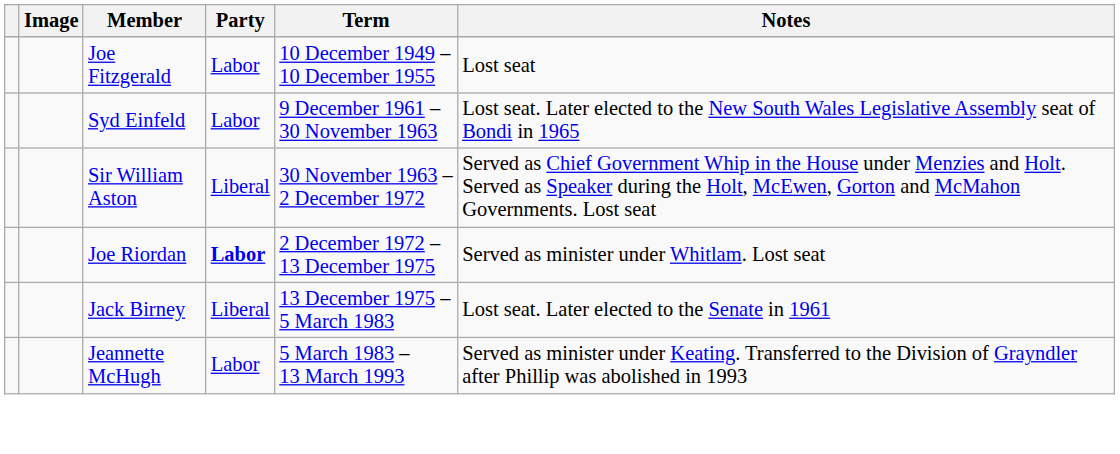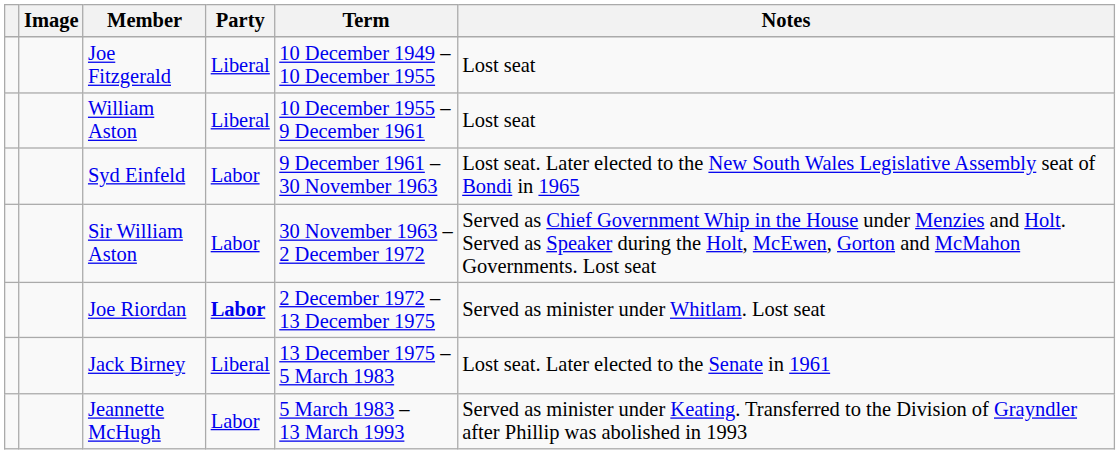 <table class="wikitable sortable style="text-align:center">
 <tr>
 <th></th>
 <th>Image</th>
 <th>Member</th>
 <th>Party</th>
 <th>Term</th>
 <th>Notes</th>
 </tr>
 <tr>
 </tr>
 <tr>
 <td> </td>
 <td></td>
 <td><a href='#'>Joe Fitzgerald</a><br></td>
-<td><a href='#'>Labor</a></td>
+<td><a href='#'>Liberal</a></td>
 <td nowrap><a href='#'>10 December 1949</a> –<br><a href='#'>10 December 1955</a></td>
+<td>Lost seat</td>
+</tr>
+<tr>
+<td> </td>
+<td></td>
+<td><a href='#'>William Aston</a><br></td>
+<td><a href='#'>Liberal</a></td>
+<td nowrap><a href='#'>10 December 1955</a> –<br><a href='#'>9 December 1961</a></td>
 <td>Lost seat</td>
 </tr>
 <tr>
 <td> </td>
 <td></td>
 <td><a href='#'>Syd Einfeld</a><br></td>
 <td><a href='#'>Labor</a></td>
 <td nowrap><a href='#'>9 December 1961</a> –<br><a href='#'>30 November 1963</a></td>
 <td>Lost seat. Later elected to the <a href='#'>New South Wales Legislative Assembly</a> seat of <a href='#'>Bondi</a> in <a href='#'>1965</a></td>
 </tr>
 <tr>
 <td> </td>
 <td></td>
 <td><a href='#'>Sir William Aston</a><br></td>
-<td><a href='#'>Liberal</a></td>
+<td><a href='#'>Labor</a></td>
 <td nowrap><a href='#'>30 November 1963</a> –<br><a href='#'>2 December 1972</a></td>
 <td>Served as <a href='#'>Chief Government Whip in the House</a> under <a href='#'>Menzies</a> and <a href='#'>Holt</a>. Served as <a href='#'>Speaker</a> during the <a href='#'>Holt</a>, <a href='#'>McEwen</a>, <a href='#'>Gorton</a> and <a href='#'>McMahon</a> Governments. Lost seat</td>
 </tr>
 <tr>
 <td> </td>
 <td></td>
 <td><a href='#'>Joe Riordan</a><br></td>
 <td><strong><a href='#'>Labor</a></strong></td>
 <td nowrap><a href='#'>2 December 1972</a> –<br><a href='#'>13 December 1975</a></td>
 <td>Served as minister under <a href='#'>Whitlam</a>. Lost seat</td>
 </tr>
 <tr>
 <td> </td>
 <td></td>
 <td><a href='#'>Jack Birney</a><br></td>
 <td><a href='#'>Liberal</a></td>
 <td nowrap><a href='#'>13 December 1975</a> –<br><a href='#'>5 March 1983</a></td>
 <td>Lost seat. Later elected to the <a href='#'>Senate</a> in <a href='#'>1961</a></td>
 </tr>
 <tr>
 <td> </td>
 <td></td>
 <td><a href='#'>Jeannette McHugh</a><br></td>
 <td><a href='#'>Labor</a></td>
 <td nowrap><a href='#'>5 March 1983</a> –<br><a href='#'>13 March 1993</a></td>
 <td>Served as minister under <a href='#'>Keating</a>. Transferred to the Division of <a href='#'>Grayndler</a> after Phillip was abolished in 1993</td>
 </tr>
 </table>
